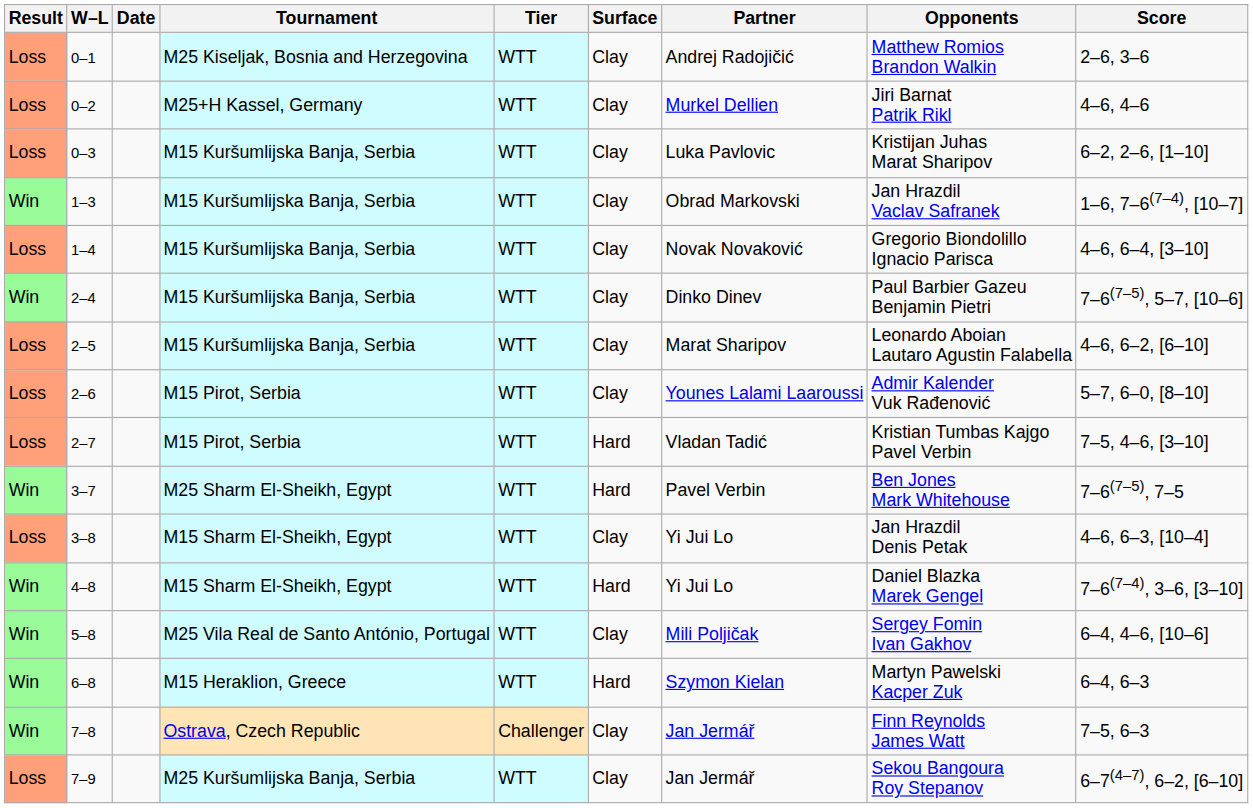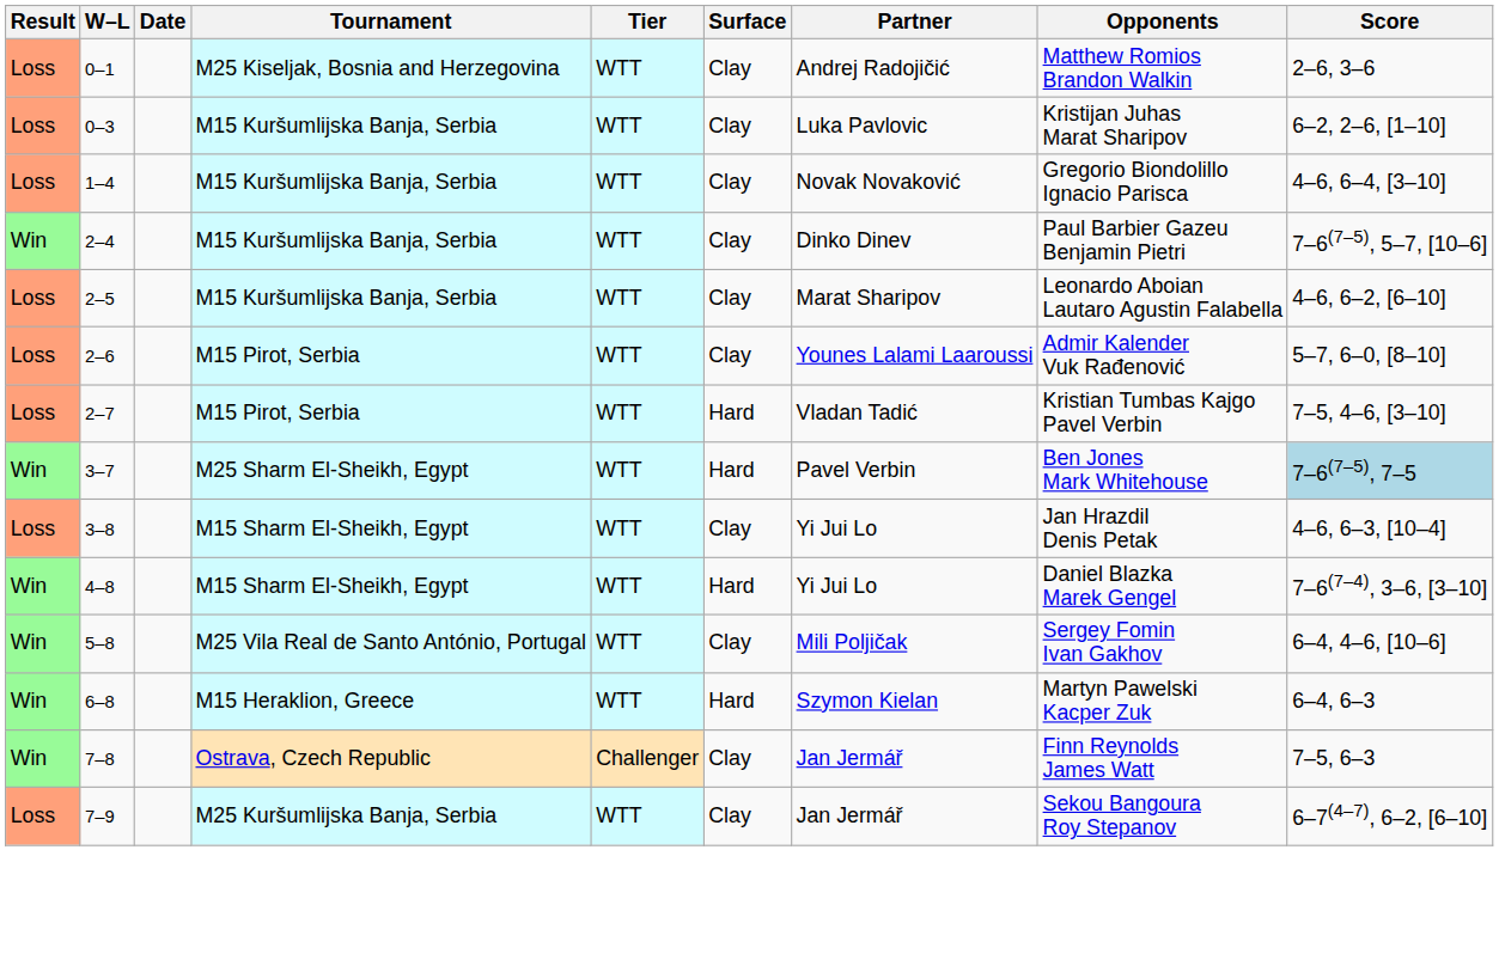 <table class="sortable wikitable">
 <tr>
 <th>Result</th>
 <th>W–L</th>
 <th>Date</th>
 <th>Tournament</th>
 <th>Tier</th>
 <th>Surface</th>
 <th>Partner</th>
 <th>Opponents</th>
 <th>Score</th>
 </tr>
 <tr>
 <td bgcolor=ffa07a>Loss</td>
 <td><small>0–1</small></td>
 <td></td>
 <td style="background:#cffcff;">M25 Kiseljak, Bosnia and Herzegovina</td>
 <td style="background:#cffcff;">WTT</td>
 <td>Clay</td>
 <td> Andrej Radojičić</td>
 <td> <a href='#'>Matthew Romios</a><br> <a href='#'>Brandon Walkin</a></td>
 <td>2–6, 3–6</td>
 </tr>
 <tr>
 <td bgcolor=ffa07a>Loss</td>
-<td><small>0–2</small></td>
-<td></td>
-<td style="background:#cffcff;">M25+H Kassel, Germany</td>
-<td style="background:#cffcff;">WTT</td>
-<td>Clay</td>
-<td> <a href='#'>Murkel Dellien</a></td>
-<td> Jiri Barnat<br> <a href='#'>Patrik Rikl</a></td>
-<td>4–6, 4–6</td>
-</tr>
-<tr>
-<td bgcolor=ffa07a>Loss</td>
 <td><small>0–3</small></td>
 <td></td>
 <td style="background:#cffcff;">M15 Kuršumlijska Banja, Serbia</td>
 <td style="background:#cffcff;">WTT</td>
 <td>Clay</td>
 <td> Luka Pavlovic</td>
 <td> Kristijan Juhas<br> Marat Sharipov</td>
 <td>6–2, 2–6, [1–10]</td>
-</tr>
-<tr>
-<td bgcolor=98fb98>Win</td>
-<td><small>1–3</small></td>
-<td></td>
-<td style="background:#cffcff;">M15 Kuršumlijska Banja, Serbia</td>
-<td style="background:#cffcff;">WTT</td>
-<td>Clay</td>
-<td> Obrad Markovski</td>
-<td> Jan Hrazdil<br> <a href='#'>Vaclav Safranek</a></td>
-<td>1–6, 7–6<sup>(7–4)</sup>, [10–7]</td>
 </tr>
 <tr>
 <td bgcolor=ffa07a>Loss</td>
 <td><small>1–4</small></td>
 <td></td>
 <td style="background:#cffcff;">M15 Kuršumlijska Banja, Serbia</td>
 <td style="background:#cffcff;">WTT</td>
 <td>Clay</td>
 <td> Novak Novaković</td>
 <td> Gregorio Biondolillo<br> Ignacio Parisca</td>
 <td>4–6, 6–4, [3–10]</td>
 </tr>
 <tr>
 <td bgcolor=98fb98>Win</td>
 <td><small>2–4</small></td>
 <td></td>
 <td style="background:#cffcff;">M15 Kuršumlijska Banja, Serbia</td>
 <td style="background:#cffcff;">WTT</td>
 <td>Clay</td>
 <td> Dinko Dinev</td>
 <td> Paul Barbier Gazeu<br> Benjamin Pietri</td>
 <td>7–6<sup>(7–5)</sup>, 5–7, [10–6]</td>
 </tr>
 <tr>
 <td bgcolor=ffa07a>Loss</td>
 <td><small>2–5</small></td>
 <td></td>
 <td style="background:#cffcff;">M15 Kuršumlijska Banja, Serbia</td>
 <td style="background:#cffcff;">WTT</td>
 <td>Clay</td>
 <td> Marat Sharipov</td>
 <td> Leonardo Aboian<br> Lautaro Agustin Falabella</td>
 <td>4–6, 6–2, [6–10]</td>
 </tr>
 <tr>
 <td bgcolor=ffa07a>Loss</td>
 <td><small>2–6</small></td>
 <td></td>
 <td style="background:#cffcff;">M15 Pirot, Serbia</td>
 <td style="background:#cffcff;">WTT</td>
 <td>Clay</td>
 <td> <a href='#'>Younes Lalami Laaroussi</a></td>
 <td> <a href='#'>Admir Kalender</a><br> Vuk Rađenović</td>
 <td>5–7, 6–0, [8–10]</td>
 </tr>
 <tr>
 <td bgcolor=ffa07a>Loss</td>
 <td><small>2–7</small></td>
 <td></td>
 <td style="background:#cffcff;">M15 Pirot, Serbia</td>
 <td style="background:#cffcff;">WTT</td>
 <td>Hard</td>
 <td> Vladan Tadić</td>
 <td> Kristian Tumbas Kajgo<br> Pavel Verbin</td>
 <td>7–5, 4–6, [3–10]</td>
 </tr>
 <tr>
 <td bgcolor=98fb98>Win</td>
 <td><small>3–7</small></td>
 <td></td>
 <td style="background:#cffcff;">M25 Sharm El-Sheikh, Egypt</td>
 <td style="background:#cffcff;">WTT</td>
 <td>Hard</td>
 <td> Pavel Verbin</td>
 <td> <a href='#'>Ben Jones</a><br> <a href='#'>Mark Whitehouse</a></td>
-<td>7–6<sup>(7–5)</sup>, 7–5</td>
+<td style="background: lightblue;">7–6<sup>(7–5)</sup>, 7–5</td>
 </tr>
 <tr>
 <td bgcolor=ffa07a>Loss</td>
 <td><small>3–8</small></td>
 <td></td>
 <td style="background:#cffcff;">M15 Sharm El-Sheikh, Egypt</td>
 <td style="background:#cffcff;">WTT</td>
 <td>Clay</td>
 <td> Yi Jui Lo</td>
 <td> Jan Hrazdil<br> Denis Petak</td>
 <td>4–6, 6–3, [10–4]</td>
 </tr>
 <tr>
 <td bgcolor=98fb98>Win</td>
 <td><small>4–8</small></td>
 <td></td>
 <td style="background:#cffcff;">M15 Sharm El-Sheikh, Egypt</td>
 <td style="background:#cffcff;">WTT</td>
 <td>Hard</td>
 <td> Yi Jui Lo</td>
 <td> Daniel Blazka<br> <a href='#'>Marek Gengel</a></td>
 <td>7–6<sup>(7–4)</sup>, 3–6, [3–10]</td>
 </tr>
 <tr>
 <td bgcolor=98fb98>Win</td>
 <td><small>5–8</small></td>
 <td></td>
 <td style="background:#cffcff;">M25 Vila Real de Santo António, Portugal</td>
 <td style="background:#cffcff;">WTT</td>
 <td>Clay</td>
 <td> <a href='#'>Mili Poljičak</a></td>
 <td> <a href='#'>Sergey Fomin</a><br> <a href='#'>Ivan Gakhov</a></td>
 <td>6–4, 4–6, [10–6]</td>
 </tr>
 <tr>
 <td bgcolor=98fb98>Win</td>
 <td><small>6–8</small></td>
 <td></td>
 <td style="background:#cffcff;">M15 Heraklion, Greece</td>
 <td style="background:#cffcff;">WTT</td>
 <td>Hard</td>
 <td> <a href='#'>Szymon Kielan</a></td>
 <td> Martyn Pawelski<br> <a href='#'>Kacper Zuk</a></td>
 <td>6–4, 6–3</td>
 </tr>
 <tr>
 <td bgcolor=98fb98>Win</td>
 <td><small>7–8</small></td>
 <td><a href='#'></a></td>
 <td style="background:moccasin;"><a href='#'>Ostrava</a>, Czech Republic</td>
 <td style="background:moccasin;">Challenger</td>
 <td>Clay</td>
 <td> <a href='#'>Jan Jermář</a></td>
 <td> <a href='#'>Finn Reynolds</a><br> <a href='#'>James Watt</a></td>
 <td>7–5, 6–3</td>
 </tr>
 <tr>
 <td bgcolor=ffa07a>Loss</td>
 <td><small>7–9</small></td>
 <td></td>
 <td style="background:#cffcff;">M25 Kuršumlijska Banja, Serbia</td>
 <td style="background:#cffcff;">WTT</td>
 <td>Clay</td>
 <td> Jan Jermář</td>
 <td> <a href='#'>Sekou Bangoura</a><br> <a href='#'>Roy Stepanov</a></td>
 <td>6–7<sup>(4–7)</sup>, 6–2, [6–10]</td>
 </tr>
 </table>
